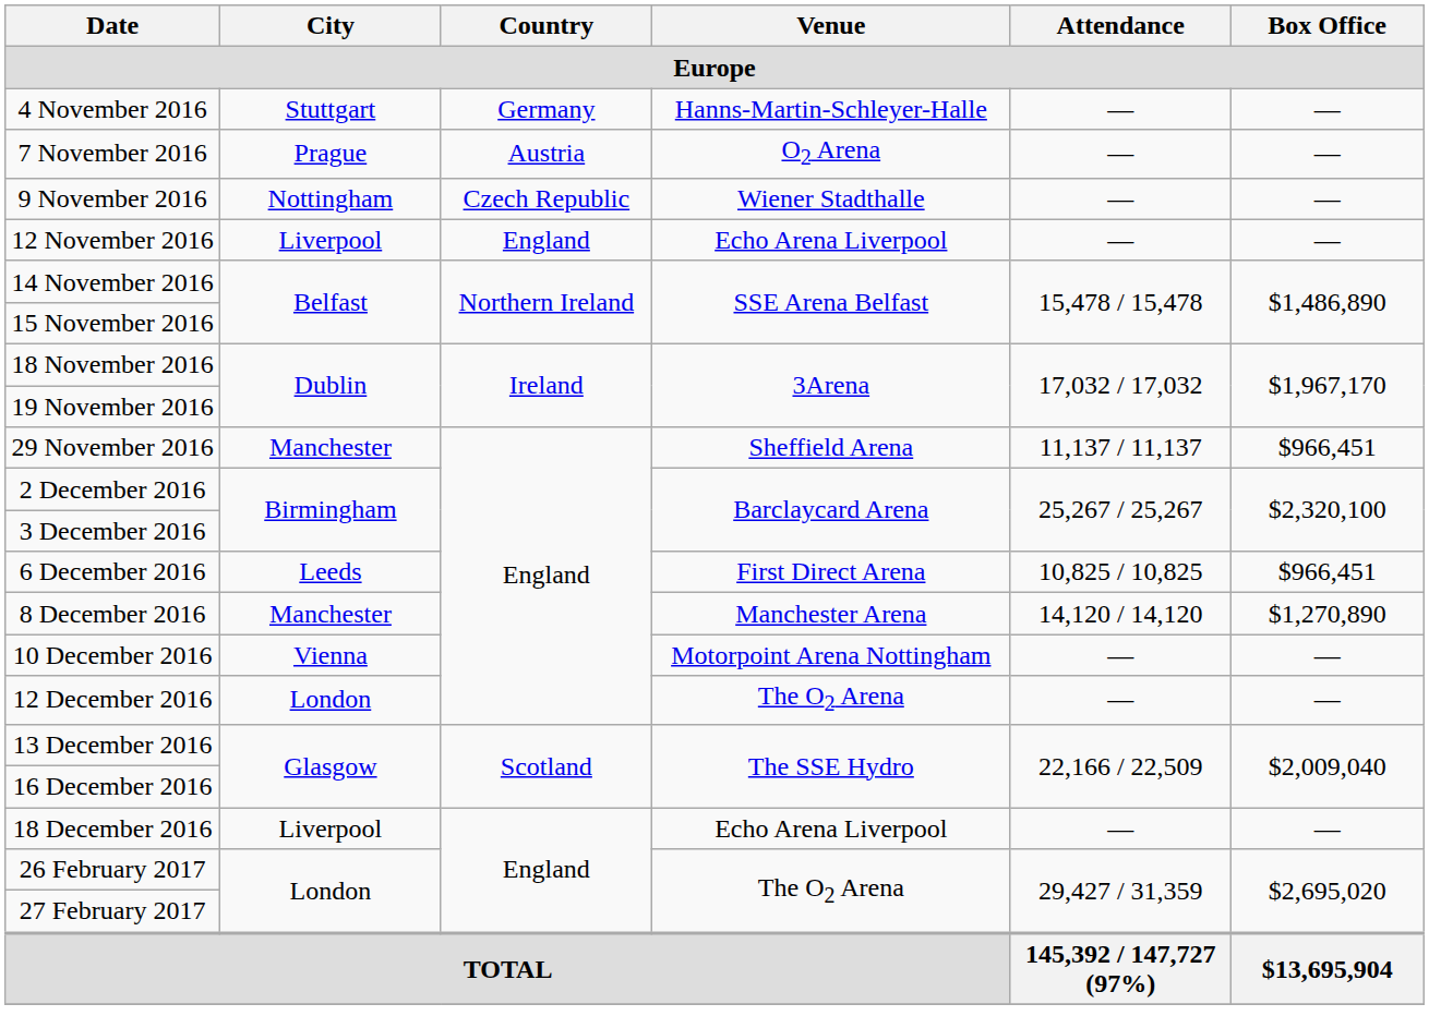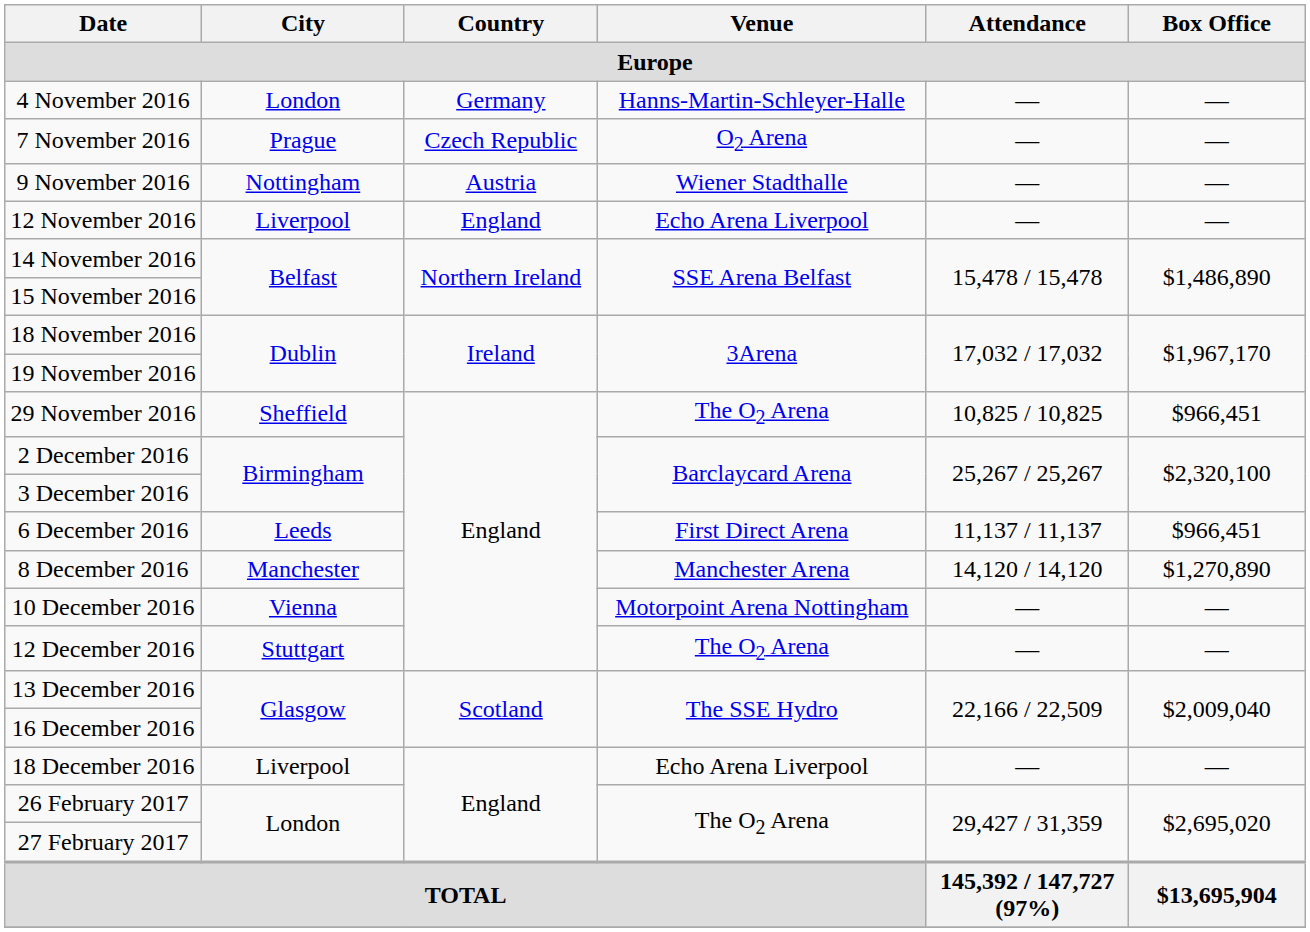 <table class="wikitable" style="text-align:center;">
 <tr>
 <th width="150">Date</th>
 <th width="150">City</th>
 <th width="150">Country</th>
 <th width="275">Venue</th>
 <th width="150">Attendance</th>
 <th width="125">Box Office</th>
 </tr>
 <tr>
 <th colspan="6" style="background:#ddd;">Europe</th>
 </tr>
 <tr>
 <td>4 November 2016</td>
-<td><a href='#'>Stuttgart</a></td>
+<td><a href='#'>London</a></td>
 <td><a href='#'>Germany</a></td>
 <td><a href='#'>Hanns-Martin-Schleyer-Halle</a></td>
 <td>—</td>
 <td>—</td>
 </tr>
 <tr>
 <td>7 November 2016</td>
 <td><a href='#'>Prague</a></td>
-<td><a href='#'>Austria</a></td>
+<td><a href='#'>Czech Republic</a></td>
 <td><a href='#'>O<sub>2</sub> Arena</a></td>
 <td>—</td>
 <td>—</td>
 </tr>
 <tr>
 <td>9 November 2016</td>
 <td><a href='#'>Nottingham</a></td>
-<td><a href='#'>Czech Republic</a></td>
+<td><a href='#'>Austria</a></td>
 <td><a href='#'>Wiener Stadthalle</a></td>
 <td>—</td>
 <td>—</td>
 </tr>
 <tr>
 <td>12 November 2016</td>
 <td><a href='#'>Liverpool</a></td>
 <td><a href='#'>England</a></td>
 <td><a href='#'>Echo Arena Liverpool</a></td>
 <td>—</td>
 <td>—</td>
 </tr>
 <tr>
 <td>14 November 2016</td>
 <td rowspan="2"><a href='#'>Belfast</a></td>
 <td rowspan="2"><a href='#'>Northern Ireland</a></td>
 <td rowspan="2"><a href='#'>SSE Arena Belfast</a></td>
 <td rowspan="2">15,478 / 15,478</td>
 <td rowspan="2">$1,486,890</td>
 </tr>
 <tr>
 <td>15 November 2016</td>
 </tr>
 <tr>
 <td>18 November 2016</td>
 <td rowspan="2"><a href='#'>Dublin</a></td>
 <td rowspan="2"><a href='#'>Ireland</a></td>
 <td rowspan="2"><a href='#'>3Arena</a></td>
 <td rowspan="2">17,032 / 17,032</td>
 <td rowspan="2">$1,967,170</td>
 </tr>
 <tr>
 <td>19 November 2016</td>
 </tr>
 <tr>
 <td>29 November 2016</td>
-<td><a href='#'>Manchester</a></td>
+<td><a href='#'>Sheffield</a></td>
 <td rowspan="7">England</td>
-<td><a href='#'>Sheffield Arena</a></td>
-<td>11,137 / 11,137</td>
+<td><a href='#'>The O<sub>2</sub> Arena</a></td>
+<td>10,825 / 10,825</td>
 <td>$966,451</td>
 </tr>
 <tr>
 <td>2 December 2016</td>
 <td rowspan="2"><a href='#'>Birmingham</a></td>
 <td rowspan="2"><a href='#'>Barclaycard Arena</a></td>
 <td rowspan="2">25,267 / 25,267</td>
 <td rowspan="2">$2,320,100</td>
 </tr>
 <tr>
 <td>3 December 2016</td>
 </tr>
 <tr>
 <td>6 December 2016</td>
 <td><a href='#'>Leeds</a></td>
 <td><a href='#'>First Direct Arena</a></td>
-<td>10,825 / 10,825</td>
+<td>11,137 / 11,137</td>
 <td>$966,451</td>
 </tr>
 <tr>
 <td>8 December 2016</td>
 <td><a href='#'>Manchester</a></td>
 <td><a href='#'>Manchester Arena</a></td>
 <td>14,120 / 14,120</td>
 <td>$1,270,890</td>
 </tr>
 <tr>
 <td>10 December 2016</td>
 <td><a href='#'>Vienna</a></td>
 <td><a href='#'>Motorpoint Arena Nottingham</a></td>
 <td>—</td>
 <td>—</td>
 </tr>
 <tr>
 <td>12 December 2016</td>
-<td><a href='#'>London</a></td>
+<td><a href='#'>Stuttgart</a></td>
 <td><a href='#'>The O<sub>2</sub> Arena</a></td>
 <td>—</td>
 <td>—</td>
 </tr>
 <tr>
 <td>13 December 2016</td>
 <td rowspan="2"><a href='#'>Glasgow</a></td>
 <td rowspan="2"><a href='#'>Scotland</a></td>
 <td rowspan="2"><a href='#'>The SSE Hydro</a></td>
 <td rowspan="2">22,166 / 22,509</td>
 <td rowspan="2">$2,009,040</td>
 </tr>
 <tr>
 <td>16 December 2016</td>
 </tr>
 <tr>
 <td>18 December 2016</td>
 <td>Liverpool</td>
 <td rowspan="3">England</td>
 <td>Echo Arena Liverpool</td>
 <td>—</td>
 <td>—</td>
 </tr>
 <tr>
 <td>26 February 2017</td>
 <td rowspan="2">London</td>
 <td rowspan="2">The O<sub>2</sub> Arena</td>
 <td rowspan="2">29,427 / 31,359</td>
 <td rowspan="2">$2,695,020</td>
 </tr>
 <tr>
 <td>27 February 2017</td>
 </tr>
 <tr style="border-top:2px solid #aaaaaa">
 <th colspan="4" style="background:#ddd;">TOTAL</th>
 <th>145,392 / 147,727 <br> (97%)</th>
 <th>$13,695,904</th>
 </tr>
 <tr>
 </tr>
 </table>
